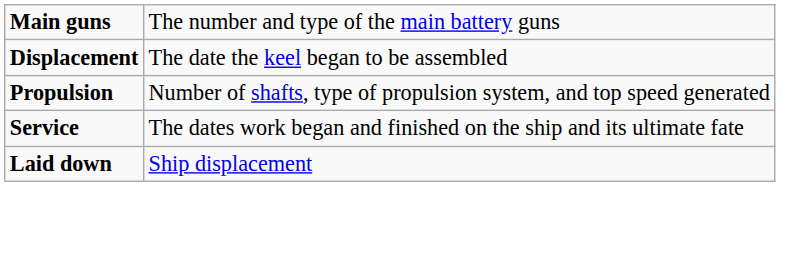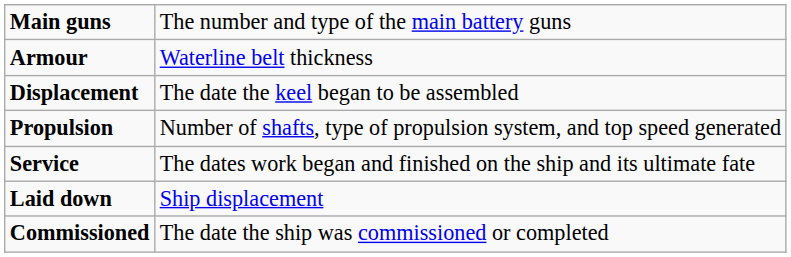 <table class="wikitable" border="1">
 <tr>
 <td><strong>Main guns</strong></td>
 <td>The number and type of the <a href='#'>main battery</a> guns</td>
+</tr>
+<tr>
+<td><strong>Armour</strong></td>
+<td><a href='#'>Waterline belt</a> thickness</td>
 </tr>
 <tr>
 <td><strong>Displacement</strong></td>
 <td>The date the <a href='#'>keel</a> began to be assembled</td>
 </tr>
 <tr>
 <td><strong>Propulsion</strong></td>
 <td>Number of <a href='#'>shafts</a>, type of propulsion system, and top speed generated</td>
 </tr>
 <tr>
 <td><strong>Service</strong></td>
 <td>The dates work began and finished on the ship and its ultimate fate</td>
 </tr>
 <tr>
 <td><strong>Laid down</strong></td>
 <td><a href='#'>Ship displacement</a></td>
 </tr>
+<tr>
+<td><strong>Commissioned</strong></td>
+<td>The date the ship was <a href='#'>commissioned</a> or completed</td>
+</tr>
 </table>
